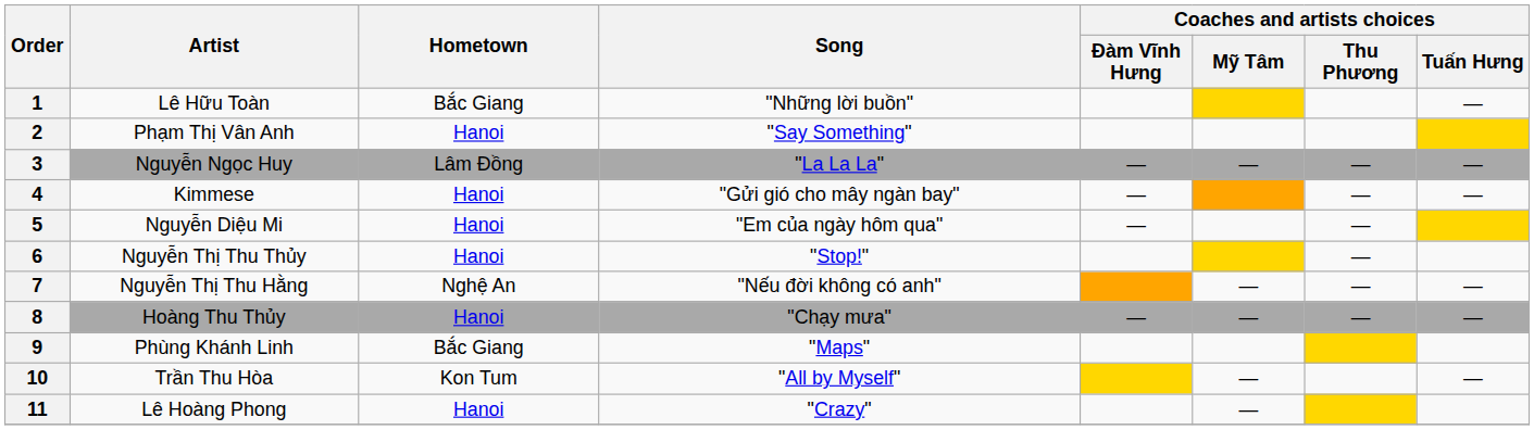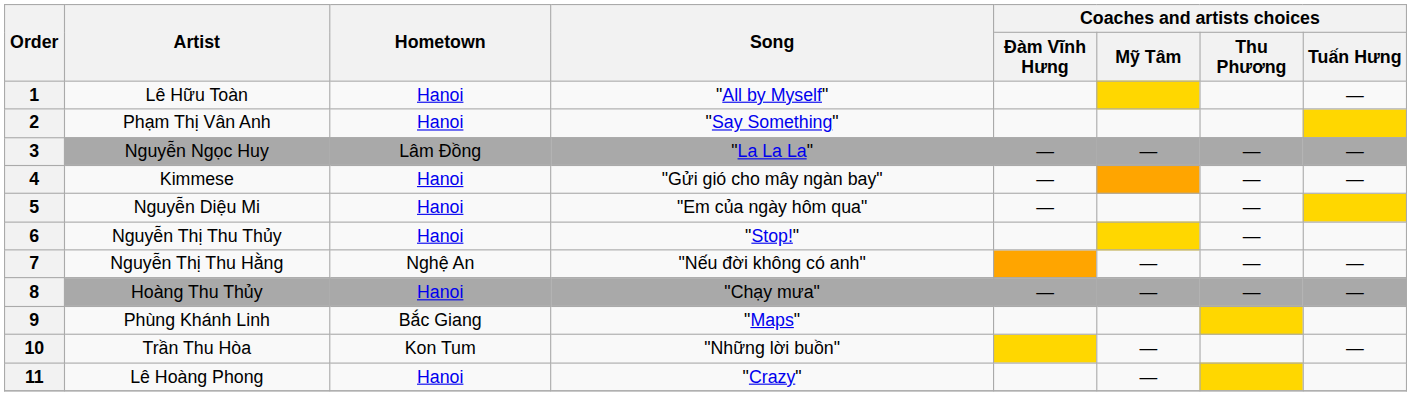 <table class="wikitable" style="text-align:center; width:100%;">
 <tr>
 <th scope="col" rowspan="2" style="width:04%;">Order</th>
 <th scope="col" rowspan="2" style="width:18%;">Artist</th>
 <th scope="col" rowspan="2" style="width:15%;">Hometown</th>
 <th scope="col" rowspan="2" style="width:30%;">Song</th>
 <th colspan="4" style="width:28%;">Coaches and artists choices</th>
 </tr>
 <tr>
 <th style="width:07%;">Đàm Vĩnh Hưng</th>
 <th style="width:07%;">Mỹ Tâm</th>
 <th style="width:07%;">Thu Phương</th>
 <th style="width:07%;">Tuấn Hưng</th>
 </tr>
 <tr>
 <th>1</th>
 <td>Lê Hữu Toàn</td>
-<td>Bắc Giang</td>
-<td>"Những lời buồn"</td>
+<td><a href='#'>Hanoi</a></td>
+<td>"<a href='#'>All by Myself</a>"</td>
 <td style="text-align:center;"></td>
 <td style="background:gold;text-align:center;"></td>
 <td style="text-align:center;"></td>
 <td align="center">—</td>
 </tr>
 <tr>
 <th>2</th>
 <td>Phạm Thị Vân Anh</td>
 <td><a href='#'>Hanoi</a></td>
 <td>"<a href='#'>Say Something</a>"</td>
 <td style="text-align:center;"></td>
 <td style="text-align:center;"></td>
 <td style="text-align:center;"></td>
 <td style="background:gold;text-align:center;"></td>
 </tr>
 <tr>
 <th>3</th>
 <td style="background:darkgrey;">Nguyễn Ngọc Huy</td>
 <td style="background:darkgrey;">Lâm Đồng</td>
 <td style="background:darkgrey;">"<a href='#'>La La La</a>"</td>
 <td style="background:darkgrey;text-align:center;">—</td>
 <td style="background:darkgrey;text-align:center;">—</td>
 <td style="background:darkgrey;text-align:center;">—</td>
 <td style="background:darkgrey;text-align:center;">—</td>
 </tr>
 <tr>
 <th>4</th>
 <td>Kimmese</td>
 <td><a href='#'>Hanoi</a></td>
 <td>"Gửi gió cho mây ngàn bay"</td>
 <td align="center">—</td>
 <td style="background:orange;text-align:center;"></td>
 <td align="center">—</td>
 <td align="center">—</td>
 </tr>
 <tr>
 <th>5</th>
 <td>Nguyễn Diệu Mi</td>
 <td><a href='#'>Hanoi</a></td>
 <td>"Em của ngày hôm qua"</td>
 <td align="center">—</td>
 <td style="text-align:center;"></td>
 <td align="center">—</td>
 <td style="background:gold;text-align:center;"></td>
 </tr>
 <tr>
 <th>6</th>
 <td>Nguyễn Thị Thu Thủy</td>
 <td><a href='#'>Hanoi</a></td>
 <td>"<a href='#'>Stop!</a>"</td>
 <td style="text-align:center;"></td>
 <td style="background:gold;text-align:center;"></td>
 <td align="center">—</td>
 <td style="text-align:center;"></td>
 </tr>
 <tr>
 <th>7</th>
 <td>Nguyễn Thị Thu Hằng</td>
 <td>Nghệ An</td>
 <td>"Nếu đời không có anh"</td>
 <td style="background:orange;text-align:center;"></td>
 <td align="center">—</td>
 <td align="center">—</td>
 <td align="center">—</td>
 </tr>
 <tr>
 <th>8</th>
 <td style="background:darkgrey;">Hoàng Thu Thủy</td>
 <td style="background:darkgrey;"><a href='#'>Hanoi</a></td>
 <td style="background:darkgrey;">"Chạy mưa"</td>
 <td style="background:darkgrey;text-align:center;">—</td>
 <td style="background:darkgrey;text-align:center;">—</td>
 <td style="background:darkgrey;text-align:center;">—</td>
 <td style="background:darkgrey;text-align:center;">—</td>
 </tr>
 <tr>
 <th>9</th>
 <td>Phùng Khánh Linh</td>
 <td>Bắc Giang</td>
 <td>"<a href='#'>Maps</a>"</td>
 <td style="text-align:center;"></td>
 <td style="text-align:center;"></td>
 <td style="background:gold;text-align:center;"></td>
 <td style="text-align:center;"></td>
 </tr>
 <tr>
 <th>10</th>
 <td>Trần Thu Hòa</td>
 <td>Kon Tum</td>
-<td>"<a href='#'>All by Myself</a>"</td>
+<td>"Những lời buồn"</td>
 <td style="background:gold;text-align:center;"></td>
 <td align="center">—</td>
 <td style="text-align:center;"></td>
 <td align="center">—</td>
 </tr>
 <tr>
 <th>11</th>
 <td>Lê Hoàng Phong</td>
 <td><a href='#'>Hanoi</a></td>
 <td>"<a href='#'>Crazy</a>"</td>
 <td style="text-align:center;"></td>
 <td align="center">—</td>
 <td style="background:gold;text-align:center;"></td>
 <td style="text-align:center;"></td>
 </tr>
 <tr>
 </tr>
 </table>
